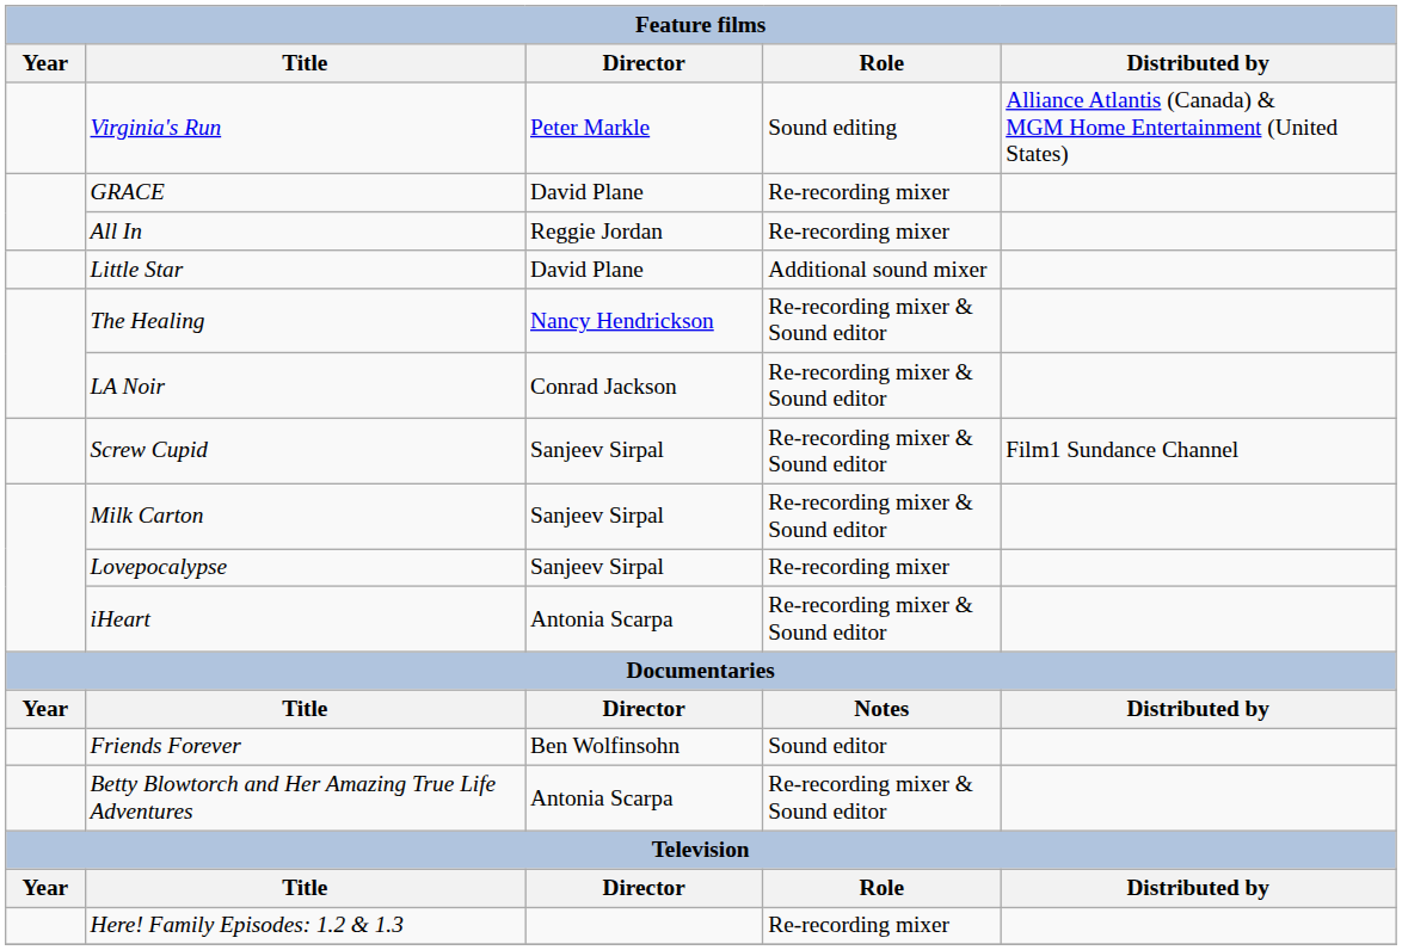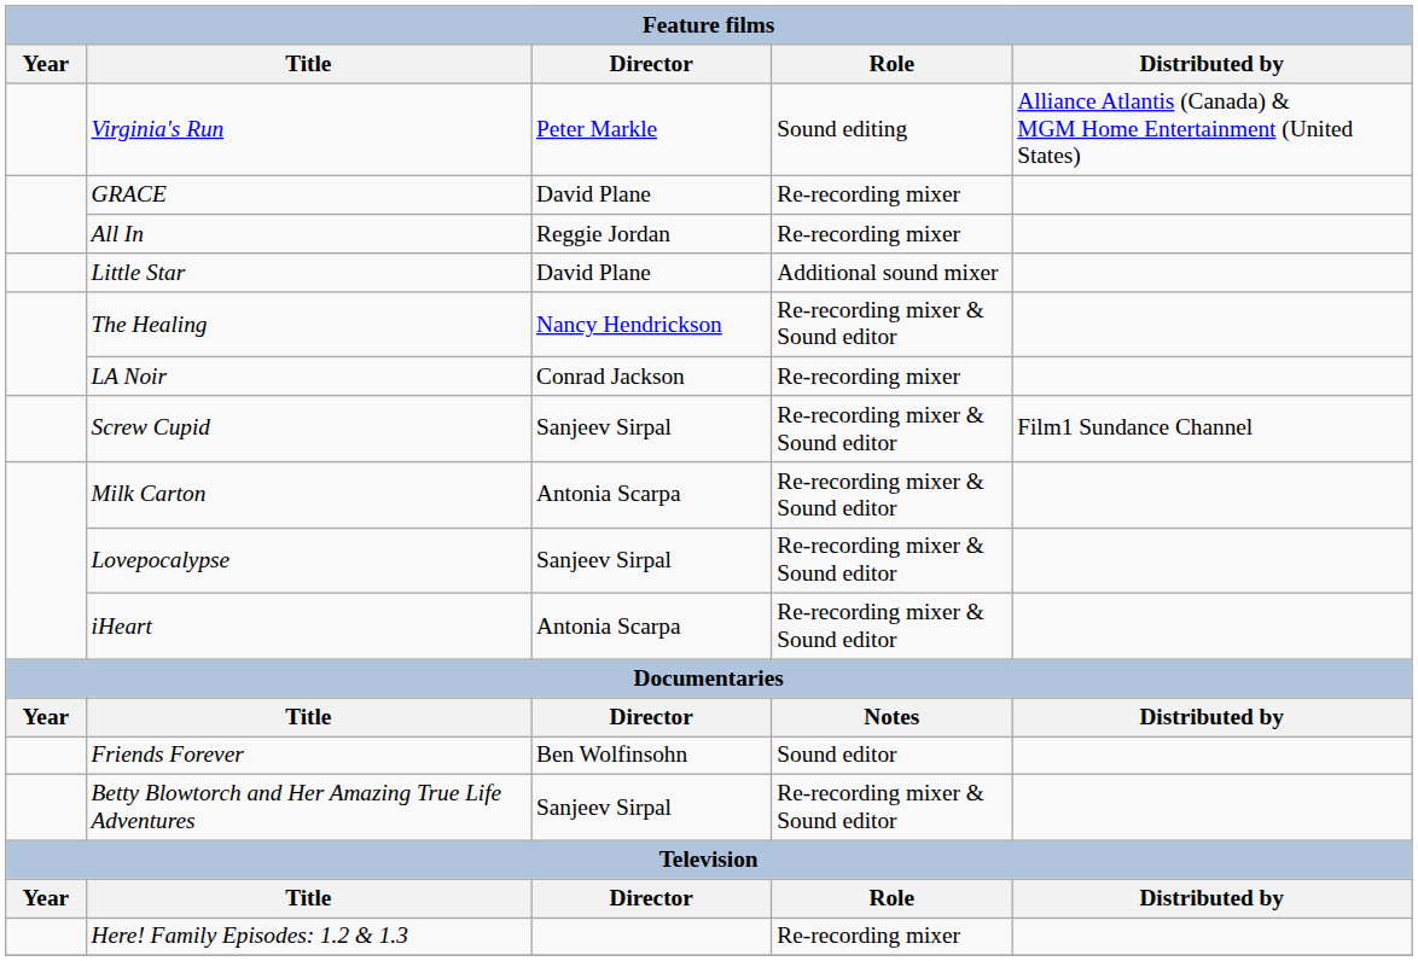 <table class="wikitable" style="font-size: 90%;">
 <tr>
 <th colspan="5" style="background: LightSteelBlue;">Feature films</th>
 </tr>
 <tr>
 <th style="width:3em;">Year</th>
 <th style="width:19em;">Title</th>
 <th style="width:10em;">Director</th>
 <th style="width:10em;">Role</th>
 <th style="width:17em;">Distributed by</th>
 </tr>
 <tr>
 <td></td>
 <td><em><a href='#'>Virginia's Run</a></em></td>
 <td><a href='#'>Peter Markle</a></td>
 <td>Sound editing</td>
 <td><a href='#'>Alliance Atlantis</a> (Canada) &<br><a href='#'>MGM Home Entertainment</a> (United States)</td>
 </tr>
 <tr>
 <td rowspan="2"></td>
 <td><em>GRACE</em></td>
 <td>David Plane</td>
 <td>Re-recording mixer</td>
 <td></td>
 </tr>
 <tr>
 <td><em>All In</em></td>
 <td>Reggie Jordan</td>
 <td>Re-recording mixer</td>
 <td></td>
 </tr>
 <tr>
 <td></td>
 <td><em>Little Star</em></td>
 <td>David Plane</td>
 <td>Additional sound mixer</td>
 <td></td>
 </tr>
 <tr>
 <td rowspan="2"></td>
 <td><em>The Healing</em></td>
 <td><a href='#'>Nancy Hendrickson</a></td>
 <td>Re-recording mixer & Sound editor</td>
 <td></td>
 </tr>
 <tr>
 <td><em>LA Noir</em></td>
 <td>Conrad Jackson</td>
-<td>Re-recording mixer & Sound editor</td>
+<td>Re-recording mixer</td>
 <td></td>
 </tr>
 <tr>
 <td></td>
 <td><em>Screw Cupid</em> </td>
 <td>Sanjeev Sirpal</td>
 <td>Re-recording mixer & Sound editor</td>
 <td>Film1 Sundance Channel</td>
 </tr>
 <tr>
 <td rowspan="3"></td>
 <td><em>Milk Carton</em></td>
-<td>Sanjeev Sirpal</td>
+<td>Antonia Scarpa</td>
 <td>Re-recording mixer & Sound editor</td>
 <td></td>
 </tr>
 <tr>
 <td><em>Lovepocalypse</em></td>
 <td>Sanjeev Sirpal</td>
-<td>Re-recording mixer</td>
+<td>Re-recording mixer & Sound editor</td>
 <td></td>
 </tr>
 <tr>
 <td><em>iHeart</em></td>
 <td>Antonia Scarpa</td>
 <td>Re-recording mixer & Sound editor</td>
 <td></td>
 </tr>
 <tr>
 <th colspan="5" style="background: LightSteelBlue;">Documentaries</th>
 </tr>
 <tr>
 <th style="width:3em;">Year</th>
 <th style="width:19em;">Title</th>
 <th style="width:10em;">Director</th>
 <th style="width:10em;">Notes</th>
 <th style="width:17em;">Distributed by</th>
 </tr>
 <tr>
 <td></td>
 <td><em>Friends Forever</em></td>
 <td>Ben Wolfinsohn</td>
 <td>Sound editor</td>
 <td></td>
 </tr>
 <tr>
 <td></td>
 <td><em>Betty Blowtorch and Her Amazing True Life Adventures</em></td>
-<td>Antonia Scarpa</td>
+<td>Sanjeev Sirpal</td>
 <td>Re-recording mixer & Sound editor</td>
 <td></td>
 </tr>
 <tr>
 <th colspan="5" style="background: LightSteelBlue;">Television</th>
 </tr>
 <tr>
 <th style="width:3em;">Year</th>
 <th style="width:19em;">Title</th>
 <th style="width:10em;">Director</th>
 <th style="width:10em;">Role</th>
 <th style="width:17em;">Distributed by</th>
 </tr>
 <tr>
 <td></td>
 <td><em>Here! Family Episodes: 1.2 & 1.3</em></td>
 <td></td>
 <td>Re-recording mixer</td>
 <td></td>
 </tr>
 <tr>
 </tr>
 </table>
